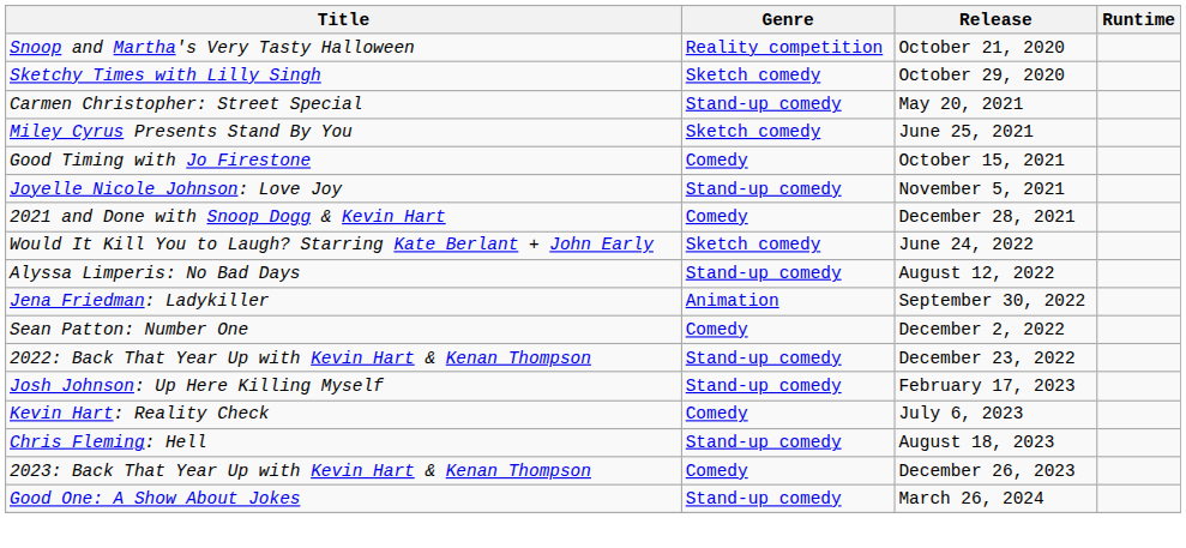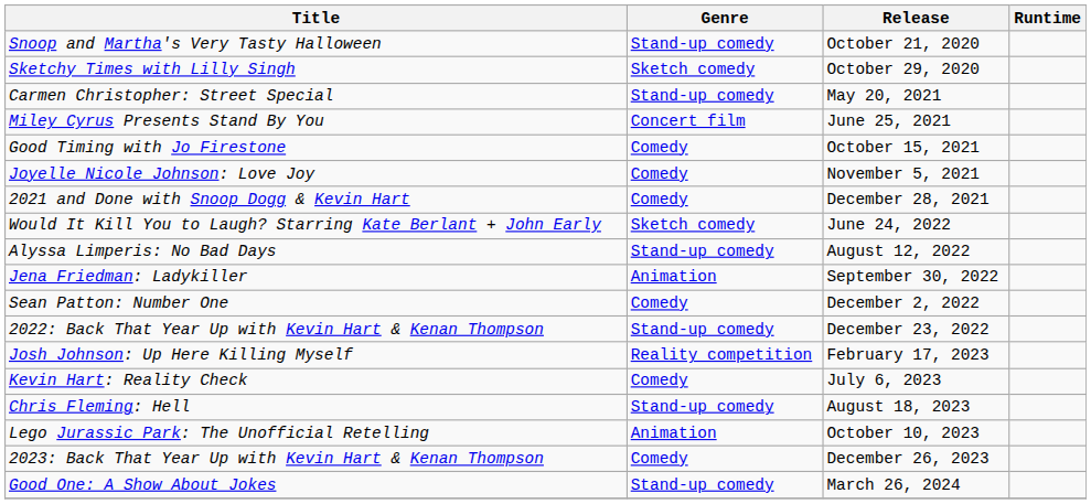 <table class="wikitable sortable" style="width:100%;">
 <tr>
 <th>Title</th>
 <th>Genre</th>
 <th>Release</th>
 <th>Runtime</th>
 </tr>
 <tr>
 <td><em><a href='#'>Snoop</a> and <a href='#'>Martha</a>'s Very Tasty Halloween</em></td>
-<td><a href='#'>Reality competition</a></td>
+<td><a href='#'>Stand-up comedy</a></td>
 <td>October 21, 2020</td>
 <td></td>
 </tr>
 <tr>
 <td><em><a href='#'>Sketchy Times with Lilly Singh</a></em></td>
 <td><a href='#'>Sketch comedy</a></td>
 <td>October 29, 2020</td>
 <td></td>
 </tr>
 <tr>
 <td><em>Carmen Christopher: Street Special</em></td>
 <td><a href='#'>Stand-up comedy</a></td>
 <td>May 20, 2021</td>
 <td></td>
 </tr>
 <tr>
 <td><em><a href='#'>Miley Cyrus</a> Presents Stand By You</em></td>
-<td><a href='#'>Sketch comedy</a></td>
+<td><a href='#'>Concert film</a></td>
 <td>June 25, 2021</td>
 <td></td>
 </tr>
 <tr>
 <td><em>Good Timing with <a href='#'>Jo Firestone</a></em></td>
 <td><a href='#'>Comedy</a></td>
 <td>October 15, 2021</td>
 <td></td>
 </tr>
 <tr>
 <td><em><a href='#'>Joyelle Nicole Johnson</a>: Love Joy</em></td>
-<td><a href='#'>Stand-up comedy</a></td>
+<td><a href='#'>Comedy</a></td>
 <td>November 5, 2021</td>
 <td></td>
 </tr>
 <tr>
 <td><em>2021 and Done with <a href='#'>Snoop Dogg</a> & <a href='#'>Kevin Hart</a></em></td>
 <td><a href='#'>Comedy</a></td>
 <td>December 28, 2021</td>
 <td></td>
 </tr>
 <tr>
 <td><em>Would It Kill You to Laugh? Starring <a href='#'>Kate Berlant</a> + <a href='#'>John Early</a></em></td>
 <td><a href='#'>Sketch comedy</a></td>
 <td>June 24, 2022</td>
 <td></td>
 </tr>
 <tr>
 <td><em>Alyssa Limperis: No Bad Days</em></td>
 <td><a href='#'>Stand-up comedy</a></td>
 <td>August 12, 2022</td>
 <td></td>
 </tr>
 <tr>
 <td><em><a href='#'>Jena Friedman</a>: Ladykiller</em></td>
 <td><a href='#'>Animation</a></td>
 <td>September 30, 2022</td>
 <td></td>
 </tr>
 <tr>
 <td><em>Sean Patton: Number One</em></td>
 <td><a href='#'>Comedy</a></td>
 <td>December 2, 2022</td>
 <td></td>
 </tr>
 <tr>
 <td><em>2022: Back That Year Up with <a href='#'>Kevin Hart</a> & <a href='#'>Kenan Thompson</a></em></td>
 <td><a href='#'>Stand-up comedy</a></td>
 <td>December 23, 2022</td>
 <td></td>
 </tr>
 <tr>
 <td><em><a href='#'>Josh Johnson</a>: Up Here Killing Myself</em></td>
-<td><a href='#'>Stand-up comedy</a></td>
+<td><a href='#'>Reality competition</a></td>
 <td>February 17, 2023</td>
 <td></td>
 </tr>
 <tr>
 <td><em><a href='#'>Kevin Hart</a>: Reality Check</em></td>
 <td><a href='#'>Comedy</a></td>
 <td>July 6, 2023</td>
 <td></td>
 </tr>
 <tr>
 <td><em><a href='#'>Chris Fleming</a>: Hell</em></td>
 <td><a href='#'>Stand-up comedy</a></td>
 <td>August 18, 2023</td>
+<td></td>
+</tr>
+<tr>
+<td><em>Lego <a href='#'>Jurassic Park</a>: The Unofficial Retelling</em></td>
+<td><a href='#'>Animation</a></td>
+<td>October 10, 2023</td>
 <td></td>
 </tr>
 <tr>
 <td><em>2023: Back That Year Up with <a href='#'>Kevin Hart</a> & <a href='#'>Kenan Thompson</a></em></td>
 <td><a href='#'>Comedy</a></td>
 <td>December 26, 2023</td>
 <td></td>
 </tr>
 <tr>
 <td><em><a href='#'>Good One: A Show About Jokes</a></em></td>
 <td><a href='#'>Stand-up comedy</a></td>
 <td>March 26, 2024</td>
 <td></td>
 </tr>
 <tr>
 </tr>
 </table>
